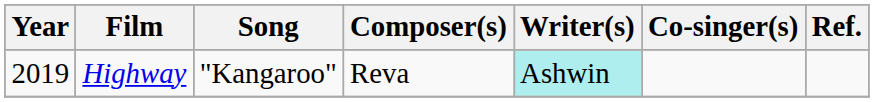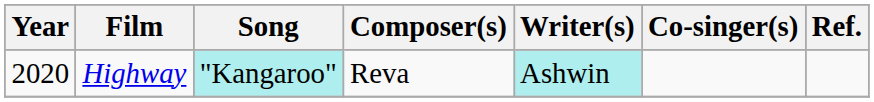 <table class="wikitable plainrowheaders">
 <tr>
 <th scope="col"><strong>Year</strong></th>
 <th scope="col"><strong>Film</strong></th>
 <th scope="col"><strong>Song</strong></th>
 <th scope="col"><strong>Composer(s)</strong></th>
 <th scope="col"><strong>Writer(s)</strong></th>
 <th scope="col"><strong>Co-singer(s)</strong></th>
 <th scope="col"><strong>Ref.</strong></th>
 </tr>
 <tr>
-<td>2019</td>
+<td>2020</td>
 <td><em><a href='#'>Highway</a></em></td>
-<td>"Kangaroo"</td>
+<td style="background: paleturquoise;">"Kangaroo"</td>
 <td>Reva</td>
 <td style="background: paleturquoise;">Ashwin</td>
 <td></td>
 <td></td>
 </tr>
 <tr>
 </tr>
 </table>
